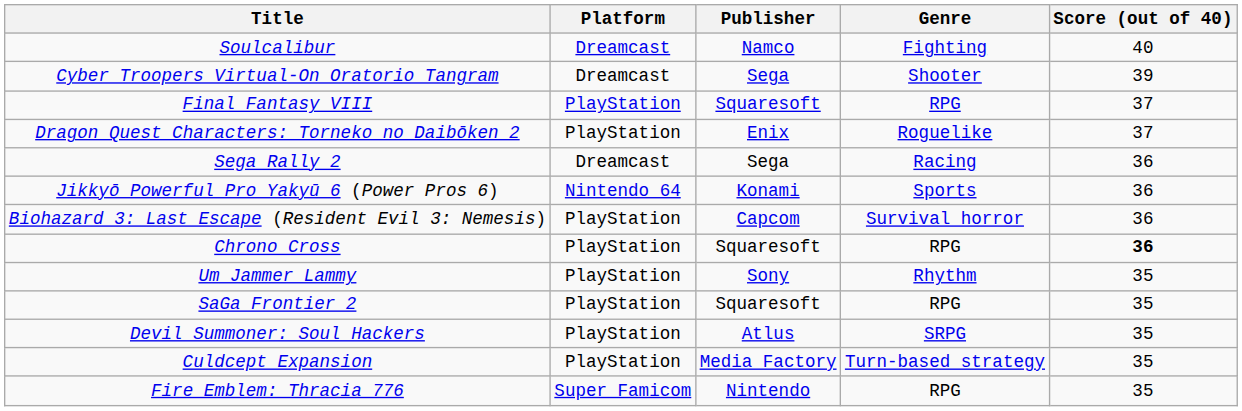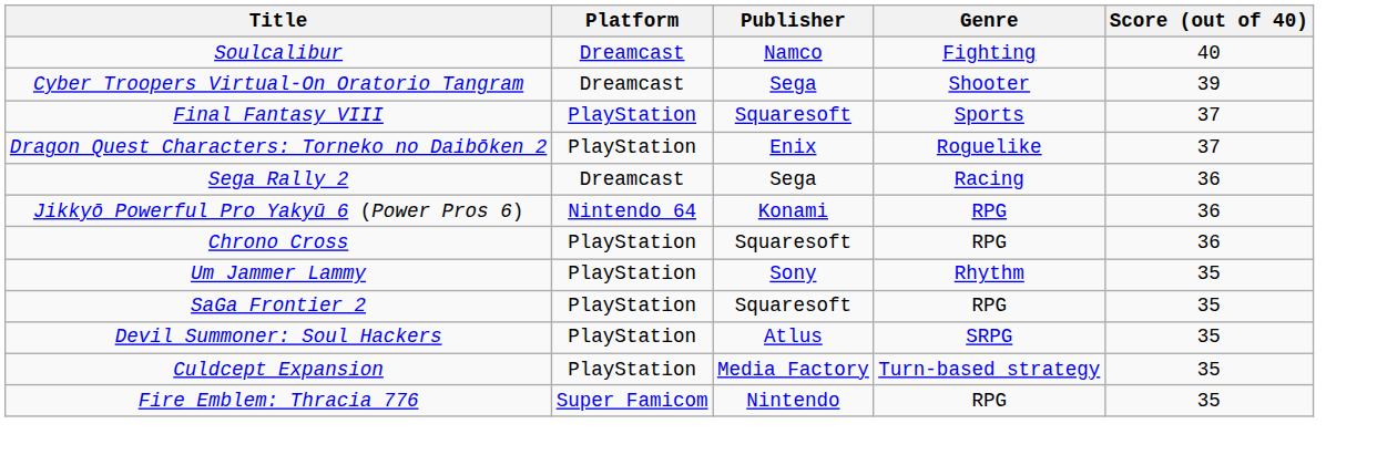 <table class="wikitable sortable" style="text-align:center;">
 <tr>
 <th>Title</th>
 <th>Platform</th>
 <th>Publisher</th>
 <th>Genre</th>
 <th>Score (out of 40)</th>
 </tr>
 <tr>
 <td><em><a href='#'>Soulcalibur</a></em></td>
 <td><a href='#'>Dreamcast</a></td>
 <td><a href='#'>Namco</a></td>
 <td><a href='#'>Fighting</a></td>
 <td>40</td>
 </tr>
 <tr>
 <td><em><a href='#'>Cyber Troopers Virtual-On Oratorio Tangram</a></em></td>
 <td>Dreamcast</td>
 <td><a href='#'>Sega</a></td>
 <td><a href='#'>Shooter</a></td>
 <td>39</td>
 </tr>
 <tr>
 <td><em><a href='#'>Final Fantasy VIII</a></em></td>
 <td><a href='#'>PlayStation</a></td>
 <td><a href='#'>Squaresoft</a></td>
-<td><a href='#'>RPG</a></td>
+<td><a href='#'>Sports</a></td>
 <td>37</td>
 </tr>
 <tr>
 <td><em><a href='#'>Dragon Quest Characters: Torneko no Daibōken 2</a></em></td>
 <td>PlayStation</td>
 <td><a href='#'>Enix</a></td>
 <td><a href='#'>Roguelike</a></td>
 <td>37</td>
 </tr>
 <tr>
 <td><em><a href='#'>Sega Rally 2</a></em></td>
 <td>Dreamcast</td>
 <td>Sega</td>
 <td><a href='#'>Racing</a></td>
 <td>36</td>
 </tr>
 <tr>
 <td><a href='#'><em>Jikkyō Powerful Pro Yakyū 6</em></a> (<em>Power Pros 6</em>)</td>
 <td><a href='#'>Nintendo 64</a></td>
 <td><a href='#'>Konami</a></td>
-<td><a href='#'>Sports</a></td>
-<td>36</td>
-</tr>
-<tr>
-<td><em><a href='#'>Biohazard 3: Last Escape</a></em> (<em>Resident Evil 3: Nemesis</em>)</td>
-<td>PlayStation</td>
-<td><a href='#'>Capcom</a></td>
-<td><a href='#'>Survival horror</a></td>
+<td><a href='#'>RPG</a></td>
 <td>36</td>
 </tr>
 <tr>
 <td><em><a href='#'>Chrono Cross</a></em></td>
 <td>PlayStation</td>
 <td>Squaresoft</td>
 <td>RPG</td>
-<td><strong>36</strong></td>
+<td>36</td>
 </tr>
 <tr>
 <td><em><a href='#'>Um Jammer Lammy</a></em></td>
 <td>PlayStation</td>
 <td><a href='#'>Sony</a></td>
 <td><a href='#'>Rhythm</a></td>
 <td>35</td>
 </tr>
 <tr>
 <td><em><a href='#'>SaGa Frontier 2</a></em></td>
 <td>PlayStation</td>
 <td>Squaresoft</td>
 <td>RPG</td>
 <td>35</td>
 </tr>
 <tr>
 <td><em><a href='#'>Devil Summoner: Soul Hackers</a></em></td>
 <td>PlayStation</td>
 <td><a href='#'>Atlus</a></td>
 <td><a href='#'>SRPG</a></td>
 <td>35</td>
 </tr>
 <tr>
 <td><em><a href='#'>Culdcept Expansion</a></em></td>
 <td>PlayStation</td>
 <td><a href='#'>Media Factory</a></td>
 <td><a href='#'>Turn-based strategy</a></td>
 <td>35</td>
 </tr>
 <tr>
 <td><em><a href='#'>Fire Emblem: Thracia 776</a></em></td>
 <td><a href='#'>Super Famicom</a></td>
 <td><a href='#'>Nintendo</a></td>
 <td>RPG</td>
 <td>35</td>
 </tr>
 </table>
